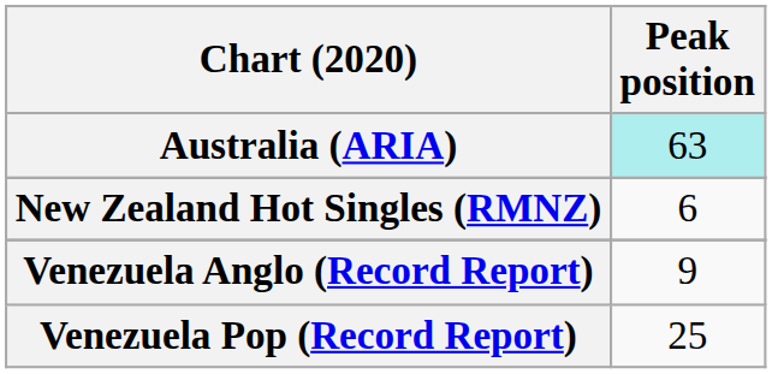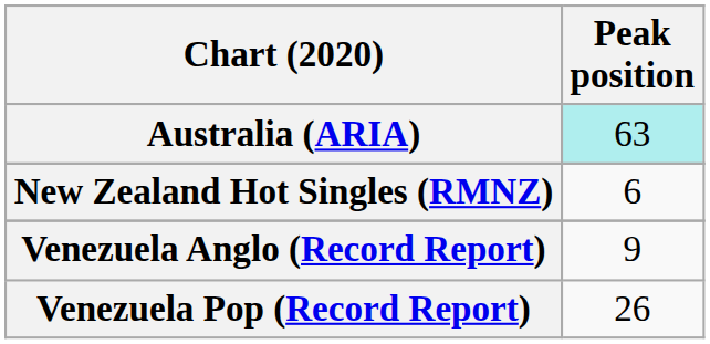 <table class="wikitable sortable plainrowheaders" style="text-align:center">
 <tr>
 <th scope="col">Chart (2020)</th>
 <th scope="col">Peak<br>position</th>
 </tr>
 <tr>
 <th scope="row">Australia (<a href='#'>ARIA</a>)</th>
 <td style="background: paleturquoise;">63</td>
 </tr>
 <tr>
 </tr>
 <tr>
 </tr>
 <tr>
 </tr>
 <tr>
 <th scope="row">New Zealand Hot Singles (<a href='#'>RMNZ</a>)</th>
 <td>6</td>
 </tr>
 <tr>
 </tr>
 <tr>
 </tr>
 <tr>
 </tr>
 <tr>
 </tr>
 <tr>
 </tr>
 <tr>
 </tr>
 <tr>
 <th scope="row">Venezuela Anglo (<a href='#'>Record Report</a>)</th>
 <td>9</td>
 </tr>
 <tr>
 <th scope="row">Venezuela Pop (<a href='#'>Record Report</a>)</th>
-<td>25</td>
+<td>26</td>
 </tr>
 </table>
